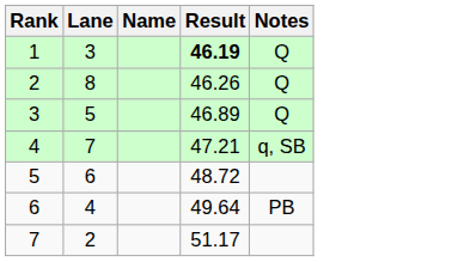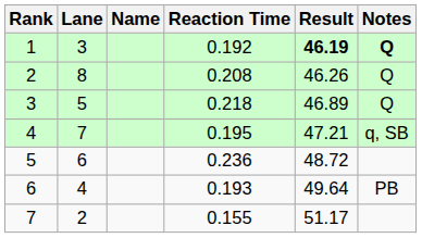 <table class="wikitable" style="text-align:center">
 <tr>
 <th>Rank</th>
 <th>Lane</th>
 <th>Name</th>
+<th>Reaction Time</th>
 <th>Result</th>
 <th>Notes</th>
 </tr>
 <tr bgcolor=ccffcc>
 <td>1</td>
 <td>3</td>
 <td align="left"></td>
+<td>0.192</td>
 <td><strong>46.19</strong></td>
-<td>Q</td>
+<td><strong>Q</strong></td>
 </tr>
 <tr bgcolor=ccffcc>
 <td>2</td>
 <td>8</td>
 <td align="left"></td>
+<td>0.208</td>
 <td>46.26</td>
 <td>Q</td>
 </tr>
 <tr bgcolor=ccffcc>
 <td>3</td>
 <td>5</td>
 <td align="left"></td>
+<td>0.218</td>
 <td>46.89</td>
 <td>Q</td>
 </tr>
 <tr bgcolor=ccffcc>
 <td>4</td>
 <td>7</td>
 <td align="left"></td>
+<td>0.195</td>
 <td>47.21</td>
 <td>q, SB</td>
 </tr>
 <tr>
 <td>5</td>
 <td>6</td>
 <td align="left"></td>
+<td>0.236</td>
 <td>48.72</td>
 <td></td>
 </tr>
 <tr>
 <td>6</td>
 <td>4</td>
 <td align="left"></td>
+<td>0.193</td>
 <td>49.64</td>
 <td>PB</td>
 </tr>
 <tr>
 <td>7</td>
 <td>2</td>
 <td align="left"></td>
+<td>0.155</td>
 <td>51.17</td>
 <td></td>
 </tr>
 </table>
